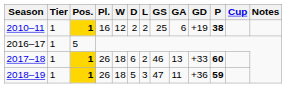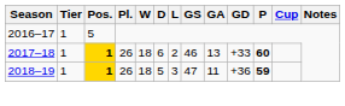 <table class="wikitable">
 <tr style="background:#efefef;">
 <th>Season</th>
 <th>Tier</th>
 <th>Pos.</th>
 <th>Pl.</th>
 <th>W</th>
 <th>D</th>
 <th>L</th>
 <th>GS</th>
 <th>GA</th>
 <th>GD</th>
 <th>P</th>
 <th><a href='#'>Cup</a></th>
 <th>Notes</th>
-</tr>
-<tr>
-<td><a href='#'>2010–11</a></td>
-<td>1</td>
-<td align=right bgcolor=gold><strong>1</strong></td>
-<td align=right>16</td>
-<td align=right>12</td>
-<td align=right>2</td>
-<td align=right>2</td>
-<td align=right>25</td>
-<td align=right>6</td>
-<td align=right>+19</td>
-<td align=right><strong>38</strong></td>
-<td></td>
-<td></td>
 </tr>
 <tr>
 <td>2016–17</td>
 <td>1</td>
 <td>5</td>
 </tr>
 <tr>
 <td><a href='#'>2017–18</a></td>
 <td>1</td>
 <td align=right bgcolor=gold><strong>1</strong></td>
 <td align=right>26</td>
 <td>18</td>
 <td>6</td>
 <td>2</td>
 <td>46</td>
 <td>13</td>
 <td>+33</td>
 <td><strong>60</strong></td>
 <td></td>
 </tr>
 <tr>
 <td><a href='#'>2018–19</a></td>
 <td>1</td>
 <td align=right bgcolor=gold><strong>1</strong></td>
 <td align=right>26</td>
 <td>18</td>
 <td>5</td>
 <td>3</td>
 <td>47</td>
 <td>11</td>
 <td>+36</td>
 <td><strong>59</strong></td>
 <td></td>
 </tr>
 </table>
